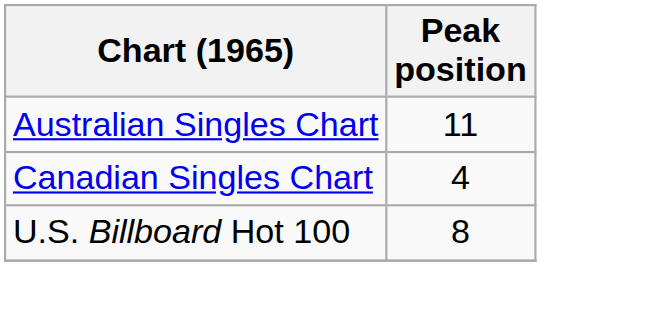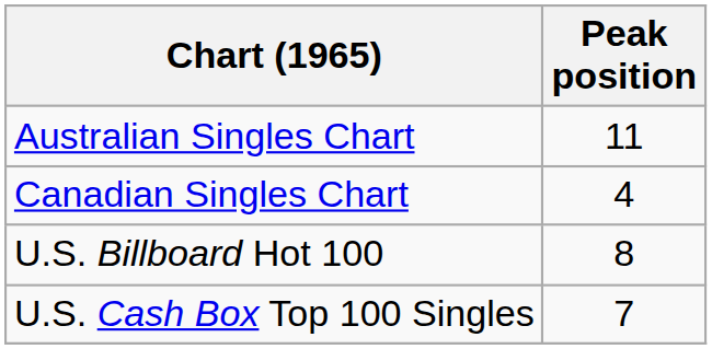 <table class="wikitable sortable">
 <tr>
 <th>Chart (1965)</th>
 <th>Peak<br>position</th>
 </tr>
 <tr>
 <td><a href='#'>Australian Singles Chart</a></td>
 <td align="center">11</td>
 </tr>
 <tr>
 <td><a href='#'>Canadian Singles Chart</a></td>
 <td align="center">4</td>
 </tr>
 <tr>
 <td>U.S. <em>Billboard</em> Hot 100</td>
 <td align="center">8</td>
 </tr>
 <tr>
+<td>U.S. <em><a href='#'>Cash Box</a></em> Top 100 Singles</td>
+<td align="center">7</td>
+</tr>
+<tr>
 </tr>
 </table>
